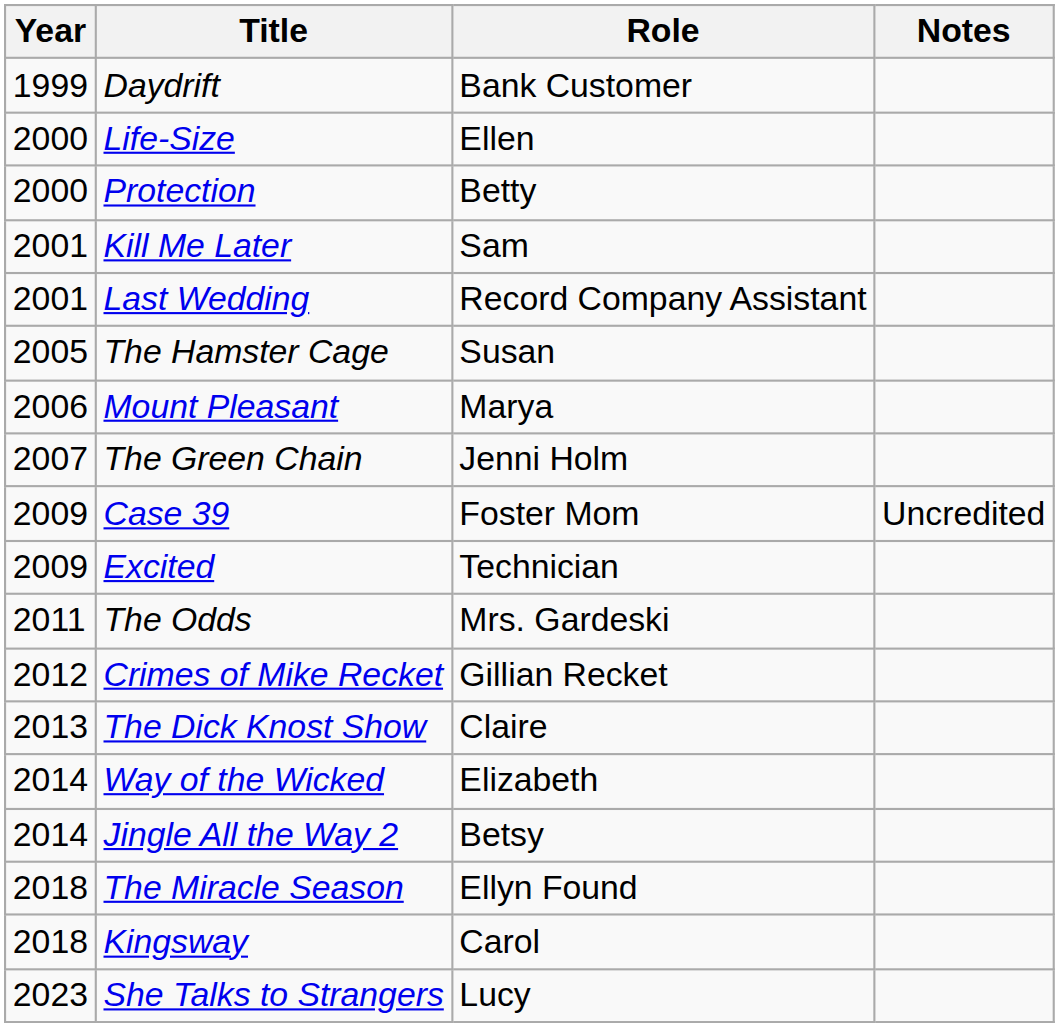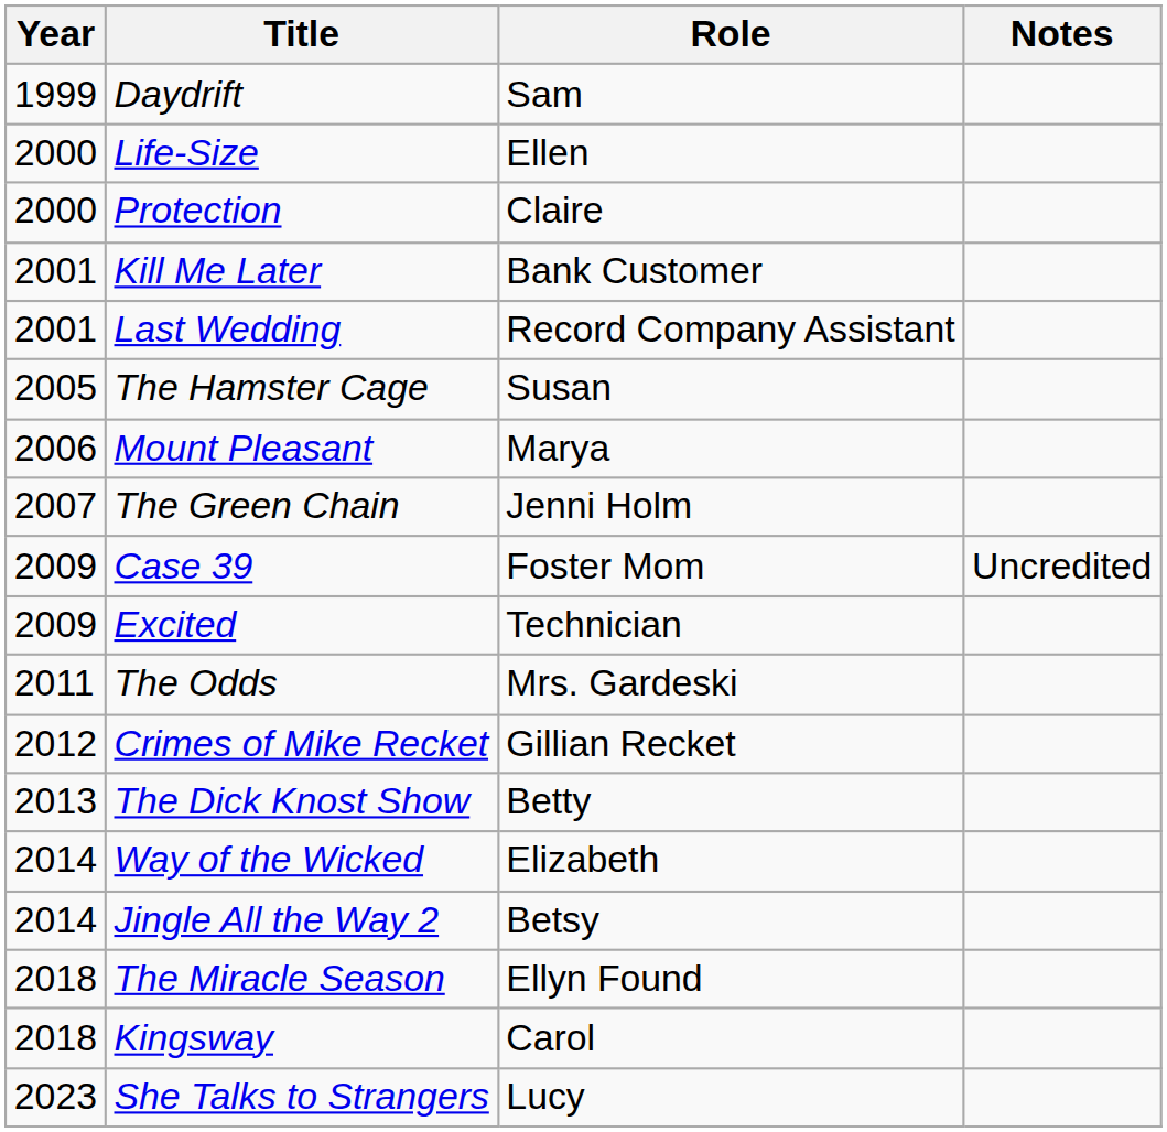 <table class="wikitable sortable">
 <tr>
 <th>Year</th>
 <th>Title</th>
 <th>Role</th>
 <th class="unsortable">Notes</th>
 </tr>
 <tr>
 <td>1999</td>
 <td><em>Daydrift</em></td>
-<td>Bank Customer</td>
+<td>Sam</td>
 </tr>
 <tr>
 <td>2000</td>
 <td><em><a href='#'>Life-Size</a></em></td>
 <td>Ellen</td>
 <td></td>
 </tr>
 <tr>
 <td>2000</td>
 <td><em><a href='#'>Protection</a></em></td>
-<td>Betty</td>
+<td>Claire</td>
 <td></td>
 </tr>
 <tr>
 <td>2001</td>
 <td><em><a href='#'>Kill Me Later</a></em></td>
-<td>Sam</td>
+<td>Bank Customer</td>
 <td></td>
 </tr>
 <tr>
 <td>2001</td>
 <td><em><a href='#'>Last Wedding</a></em></td>
 <td>Record Company Assistant</td>
 <td></td>
 </tr>
 <tr>
 <td>2005</td>
 <td data-sort-value="Hamster Cage, The"><em>The Hamster Cage</em></td>
 <td>Susan</td>
 <td></td>
 </tr>
 <tr>
 <td>2006</td>
 <td><em><a href='#'>Mount Pleasant</a></em></td>
 <td>Marya</td>
 <td></td>
 </tr>
 <tr>
 <td>2007</td>
 <td data-sort-value="Green Chain, The"><em>The Green Chain</em></td>
 <td>Jenni Holm</td>
 <td></td>
 </tr>
 <tr>
 <td>2009</td>
 <td><em><a href='#'>Case 39</a></em></td>
 <td>Foster Mom</td>
 <td>Uncredited</td>
 </tr>
 <tr>
 <td>2009</td>
 <td><em><a href='#'>Excited</a></em></td>
 <td>Technician</td>
 <td></td>
 </tr>
 <tr>
 <td>2011</td>
 <td data-sort-value="Odds, The"><em>The Odds</em></td>
 <td>Mrs. Gardeski</td>
 <td></td>
 </tr>
 <tr>
 <td>2012</td>
 <td><em><a href='#'>Crimes of Mike Recket</a></em></td>
 <td>Gillian Recket</td>
 <td></td>
 </tr>
 <tr>
 <td>2013</td>
 <td data-sort-value="Dick Knost Show, The"><em><a href='#'>The Dick Knost Show</a></em></td>
-<td>Claire</td>
+<td>Betty</td>
 <td></td>
 </tr>
 <tr>
 <td>2014</td>
 <td><em><a href='#'>Way of the Wicked</a></em></td>
 <td>Elizabeth</td>
 <td></td>
 </tr>
 <tr>
 <td>2014</td>
 <td><em><a href='#'>Jingle All the Way 2</a></em></td>
 <td>Betsy</td>
 <td></td>
 </tr>
 <tr>
 <td>2018</td>
 <td data-sort-value="Miracle Season, The"><em><a href='#'>The Miracle Season</a></em></td>
 <td>Ellyn Found</td>
 <td></td>
 </tr>
 <tr>
 <td>2018</td>
 <td><em><a href='#'>Kingsway</a></em></td>
 <td>Carol</td>
 <td></td>
 </tr>
 <tr>
 <td>2023</td>
 <td><em><a href='#'>She Talks to Strangers</a></em></td>
 <td>Lucy</td>
 <td></td>
 </tr>
 </table>
